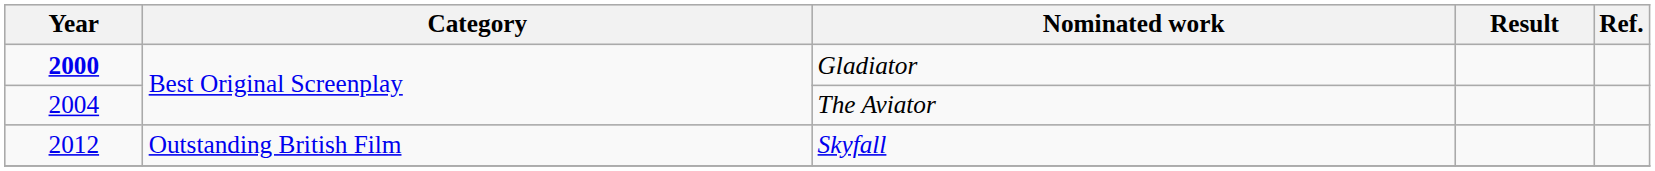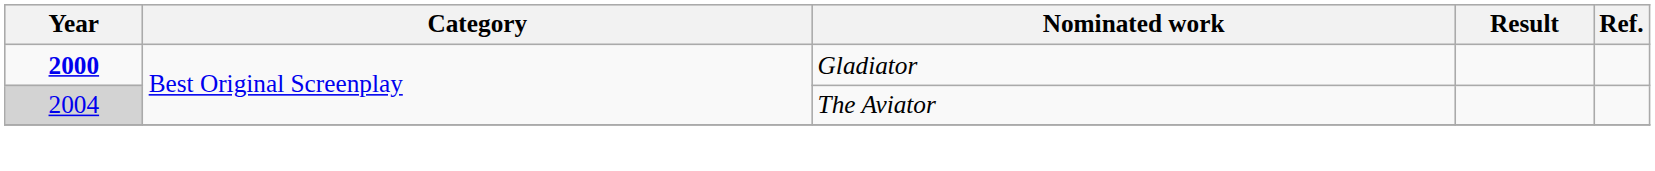 <table class=wikitable>
 <tr>
 <th scope="col" style="width:5em;">Year</th>
 <th scope="col" style="width:26em;">Category</th>
 <th scope="col" style="width:25em;">Nominated work</th>
 <th scope="col" style="width:5em;">Result</th>
 <th>Ref.</th>
 </tr>
 <tr>
 <td style="text-align:center;"><strong><a href='#'>2000</a></strong></td>
 <td rowspan=2><a href='#'>Best Original Screenplay</a></td>
 <td><em>Gladiator</em></td>
 <td></td>
 <td></td>
 </tr>
 <tr>
-<td style="text-align:center;"><a href='#'>2004</a></td>
+<td style="background: lightgrey; text-align:center;"><a href='#'>2004</a></td>
 <td><em>The Aviator</em></td>
-<td></td>
-<td></td>
-</tr>
-<tr>
-<td style="text-align:center;"><a href='#'>2012</a></td>
-<td><a href='#'>Outstanding British Film</a></td>
-<td><em><a href='#'>Skyfall</a></em></td>
 <td></td>
 <td></td>
 </tr>
 <tr>
 </tr>
 </table>
